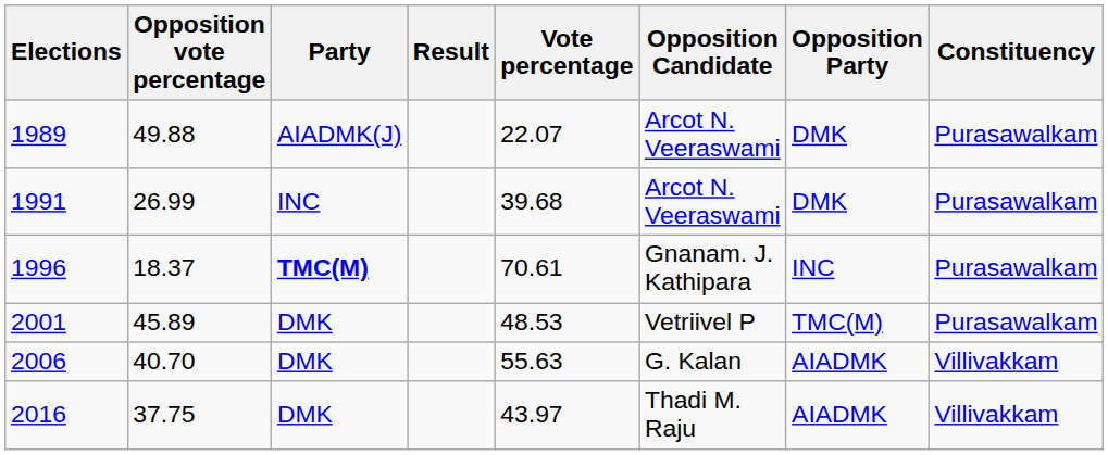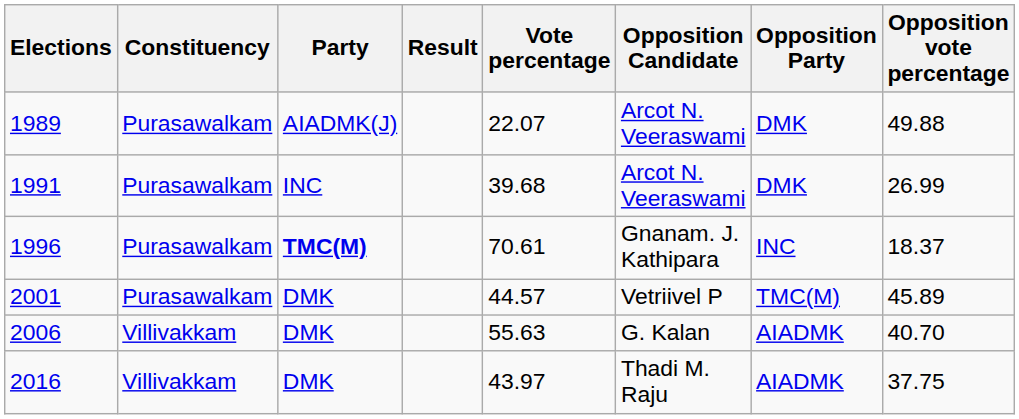 <table class="wikitable sortable">
 <tr>
 <th>Elections</th>
-<th>Opposition vote percentage</th>
+<th>Constituency</th>
 <th>Party</th>
 <th>Result</th>
 <th>Vote percentage</th>
 <th>Opposition Candidate</th>
 <th>Opposition Party</th>
-<th>Constituency</th>
+<th>Opposition vote percentage</th>
 </tr>
 <tr>
 <td><a href='#'>1989</a></td>
-<td>49.88</td>
+<td><a href='#'>Purasawalkam</a></td>
 <td><a href='#'>AIADMK(J)</a></td>
 <td></td>
 <td>22.07</td>
 <td><a href='#'>Arcot N. Veeraswami</a></td>
 <td><a href='#'>DMK</a></td>
-<td><a href='#'>Purasawalkam</a></td>
+<td>49.88</td>
 </tr>
 <tr>
 <td><a href='#'>1991</a></td>
-<td>26.99</td>
+<td><a href='#'>Purasawalkam</a></td>
 <td><a href='#'>INC</a></td>
 <td></td>
 <td>39.68</td>
 <td><a href='#'>Arcot N. Veeraswami</a></td>
 <td><a href='#'>DMK</a></td>
-<td><a href='#'>Purasawalkam</a></td>
+<td>26.99</td>
 </tr>
 <tr>
 <td><a href='#'>1996</a></td>
-<td>18.37</td>
+<td><a href='#'>Purasawalkam</a></td>
 <td><strong><a href='#'>TMC(M)</a></strong></td>
 <td></td>
 <td>70.61</td>
 <td>Gnanam. J. Kathipara</td>
 <td><a href='#'>INC</a></td>
-<td><a href='#'>Purasawalkam</a></td>
+<td>18.37</td>
 </tr>
 <tr>
 <td><a href='#'>2001</a></td>
-<td>45.89</td>
+<td><a href='#'>Purasawalkam</a></td>
 <td><a href='#'>DMK</a></td>
 <td></td>
-<td>48.53</td>
+<td>44.57</td>
 <td>Vetriivel P</td>
 <td><a href='#'>TMC(M)</a></td>
-<td><a href='#'>Purasawalkam</a></td>
+<td>45.89</td>
 </tr>
 <tr>
 <td><a href='#'>2006</a></td>
-<td>40.70</td>
+<td><a href='#'>Villivakkam</a></td>
 <td><a href='#'>DMK</a></td>
 <td></td>
 <td>55.63</td>
 <td>G. Kalan</td>
 <td><a href='#'>AIADMK</a></td>
-<td><a href='#'>Villivakkam</a></td>
+<td>40.70</td>
 </tr>
 <tr>
 <td><a href='#'>2016</a></td>
-<td>37.75</td>
+<td><a href='#'>Villivakkam</a></td>
 <td><a href='#'>DMK</a></td>
 <td></td>
 <td>43.97</td>
 <td>Thadi M. Raju</td>
 <td><a href='#'>AIADMK</a></td>
-<td><a href='#'>Villivakkam</a></td>
+<td>37.75</td>
 </tr>
 </table>
